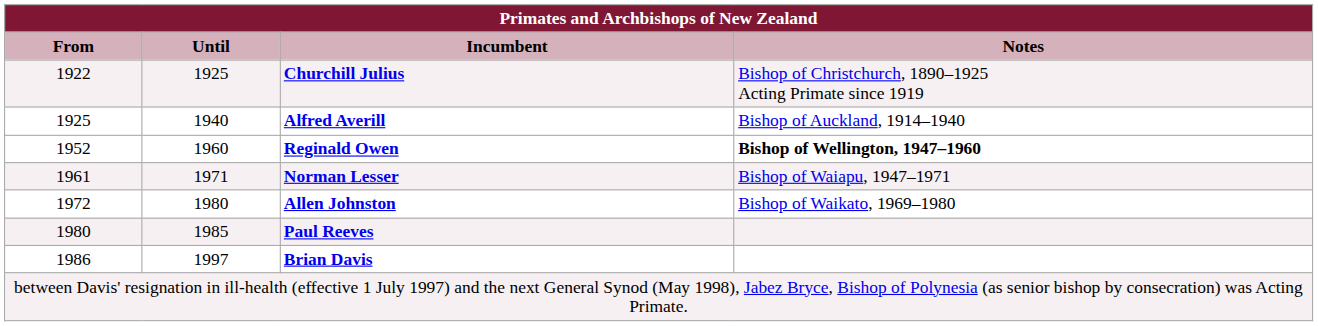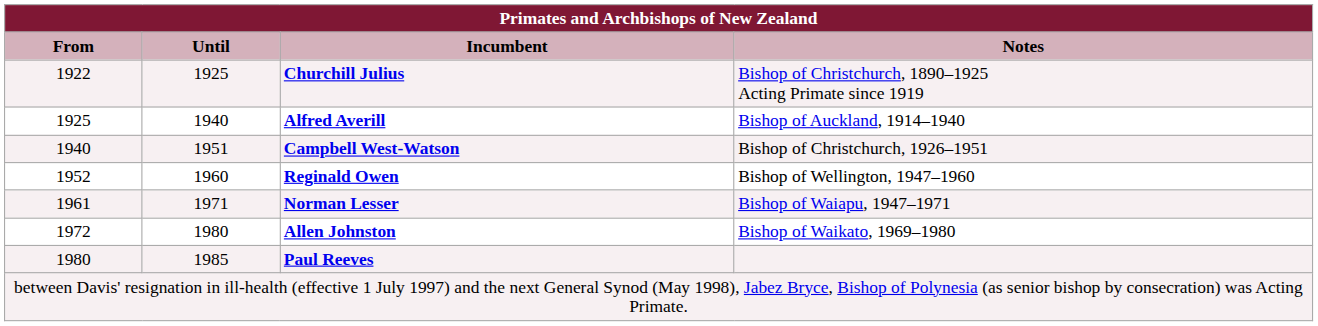 <table class="wikitable" style="width: 95%;">
 <tr>
 <th colspan="4" style="background-color: #7F1734; color: white;">Primates and Archbishops of New Zealand</th>
 </tr>
 <tr>
 <th style="background-color: #D4B1BB; width: 10%;">From</th>
 <th style="background-color: #D4B1BB; width: 10%;">Until</th>
 <th style="background-color: #D4B1BB; width: 33%;">Incumbent</th>
 <th style="background-color: #D4B1BB; width: 42%;">Notes</th>
 </tr>
 <tr valign="top" style="background-color: #F7F0F2;">
 <td style="text-align: center;">1922</td>
 <td style="text-align: center;">1925</td>
 <td><strong><a href='#'>Churchill Julius</a></strong></td>
 <td><a href='#'>Bishop of Christchurch</a>, 1890–1925<br>Acting Primate since 1919</td>
 </tr>
 <tr valign="top" style="background-color: white;">
 <td style="text-align: center;">1925</td>
 <td style="text-align: center;">1940</td>
 <td><strong><a href='#'>Alfred Averill</a></strong></td>
 <td><a href='#'>Bishop of Auckland</a>, 1914–1940</td>
 </tr>
+<tr valign="top" style="background-color: #F7F0F2;">
+<td style="text-align: center;">1940</td>
+<td style="text-align: center;">1951</td>
+<td><strong><a href='#'>Campbell West-Watson</a></strong></td>
+<td>Bishop of Christchurch, 1926–1951</td>
+</tr>
 <tr valign="top" style="background-color: white;">
 <td style="text-align: center;">1952</td>
 <td style="text-align: center;">1960</td>
 <td><strong><a href='#'>Reginald Owen</a></strong></td>
-<td><strong>Bishop of Wellington, 1947–1960</strong></td>
+<td>Bishop of Wellington, 1947–1960</td>
 </tr>
 <tr valign="top" style="background-color: #F7F0F2;">
 <td style="text-align: center;">1961</td>
 <td style="text-align: center;">1971</td>
 <td><strong><a href='#'>Norman Lesser</a></strong></td>
 <td><a href='#'>Bishop of Waiapu</a>, 1947–1971</td>
 </tr>
 <tr valign="top" style="background-color: white;">
 <td style="text-align: center;">1972</td>
 <td style="text-align: center;">1980</td>
 <td><strong><a href='#'>Allen Johnston</a></strong></td>
 <td><a href='#'>Bishop of Waikato</a>, 1969–1980</td>
 </tr>
 <tr valign="top" style="background-color: #F7F0F2;">
 <td style="text-align: center;">1980</td>
 <td style="text-align: center;">1985</td>
 <td><strong><a href='#'>Paul Reeves</a></strong></td>
 <td></td>
 </tr>
-<tr valign="top" style="background-color: white;">
-<td style="text-align: center;">1986</td>
-<td style="text-align: center;">1997</td>
-<td><strong><a href='#'>Brian Davis</a></strong></td>
-<td></td>
-</tr>
 <tr valign="top" style="background-color: #F7F0F2;">
 <td colspan="4" style="text-align: center;">between Davis' resignation in ill-health (effective 1 July 1997) and the next General Synod (May 1998), <a href='#'>Jabez&nbsp;Bryce</a>, <a href='#'>Bishop of Polynesia</a> (as senior bishop by consecration) was Acting Primate.</td>
 </tr>
 </table>
